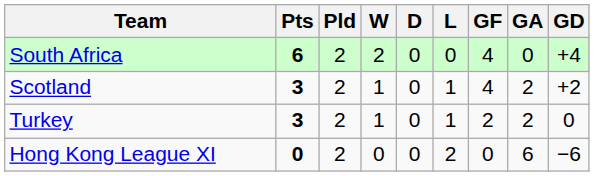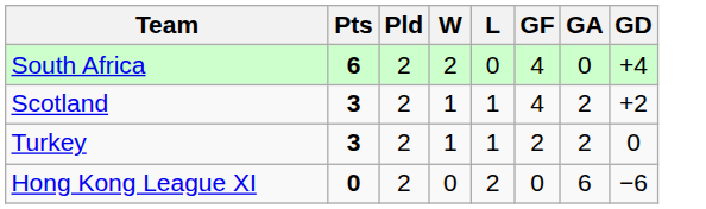 <table class="wikitable" style="text-align: center;">
 <tr>
 <th width="200">Team</th>
 <th width="20" abbr="Points">Pts</th>
 <th width="20" abbr="Played">Pld</th>
 <th width="20" abbr="Won">W</th>
-<th width="20" abbr="Drawn">D</th>
 <th width="20" abbr="Lost">L</th>
 <th width="20" abbr="Goals for">GF</th>
 <th width="20" abbr="Goals against">GA</th>
 <th width="20" abbr="Goal difference">GD</th>
 </tr>
 <tr style="background: #ccffcc;">
 <td style="text-align:left;"> <a href='#'>South Africa</a></td>
 <td><strong>6</strong></td>
 <td>2</td>
 <td>2</td>
 <td>0</td>
-<td>0</td>
 <td>4</td>
 <td>0</td>
 <td>+4</td>
 </tr>
 <tr>
 <td style="text-align:left;"> <a href='#'>Scotland</a></td>
 <td><strong>3</strong></td>
 <td>2</td>
 <td>1</td>
-<td>0</td>
 <td>1</td>
 <td>4</td>
 <td>2</td>
 <td>+2</td>
 </tr>
 <tr>
 <td style="text-align:left;"> <a href='#'>Turkey</a></td>
 <td><strong>3</strong></td>
 <td>2</td>
 <td>1</td>
-<td>0</td>
 <td>1</td>
 <td>2</td>
 <td>2</td>
 <td>0</td>
 </tr>
 <tr>
 <td style="text-align:left;"> <a href='#'>Hong Kong League XI</a></td>
 <td><strong>0</strong></td>
 <td>2</td>
 <td>0</td>
-<td>0</td>
 <td>2</td>
 <td>0</td>
 <td>6</td>
 <td>−6</td>
 </tr>
 </table>
